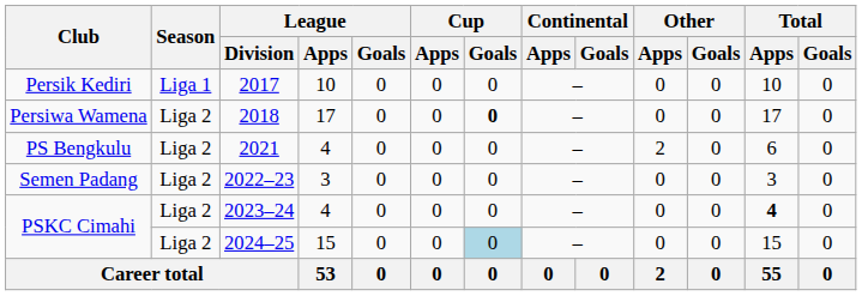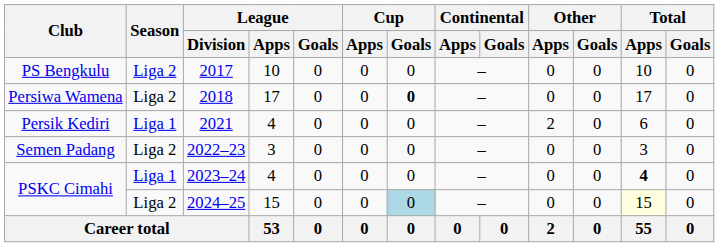 <table class="wikitable" style="text-align:center">
 <tr>
 <th rowspan="2">Club</th>
 <th rowspan="2">Season</th>
 <th colspan="3">League</th>
 <th colspan="2">Cup</th>
 <th colspan="2">Continental</th>
 <th colspan="2">Other</th>
 <th colspan="2">Total</th>
 </tr>
 <tr>
 <th>Division</th>
 <th>Apps</th>
 <th>Goals</th>
 <th>Apps</th>
 <th>Goals</th>
 <th>Apps</th>
 <th>Goals</th>
 <th>Apps</th>
 <th>Goals</th>
 <th>Apps</th>
 <th>Goals</th>
 </tr>
 <tr>
-<td rowspan="1" valign="center"><a href='#'>Persik Kediri</a></td>
-<td rowspan="1" valign="center"><a href='#'>Liga 1</a></td>
+<td><a href='#'>PS Bengkulu</a></td>
+<td rowspan="1" valign="center"><a href='#'>Liga 2</a></td>
 <td><a href='#'>2017</a></td>
 <td>10</td>
 <td>0</td>
 <td>0</td>
 <td>0</td>
 <td colspan="2">–</td>
 <td>0</td>
 <td>0</td>
 <td>10</td>
 <td>0</td>
 </tr>
 <tr>
 <td><a href='#'>Persiwa Wamena</a></td>
 <td rowspan="1" valign="center">Liga 2</td>
 <td><a href='#'>2018</a></td>
 <td>17</td>
 <td>0</td>
 <td>0</td>
 <td><strong>0</strong></td>
 <td colspan="2">–</td>
 <td>0</td>
 <td>0</td>
 <td>17</td>
 <td>0</td>
 </tr>
 <tr>
-<td><a href='#'>PS Bengkulu</a></td>
-<td rowspan="1">Liga 2</td>
+<td rowspan="1" valign="center"><a href='#'>Persik Kediri</a></td>
+<td rowspan="1" valign="center"><a href='#'>Liga 1</a></td>
 <td><a href='#'>2021</a></td>
 <td>4</td>
 <td>0</td>
 <td>0</td>
 <td>0</td>
 <td colspan="2">–</td>
 <td>2</td>
 <td>0</td>
 <td>6</td>
 <td>0</td>
 </tr>
 <tr>
 <td rowspan="1"><a href='#'>Semen Padang</a></td>
 <td rowspan="1">Liga 2</td>
 <td><a href='#'>2022–23</a></td>
 <td>3</td>
 <td>0</td>
 <td>0</td>
 <td>0</td>
 <td colspan="2">–</td>
 <td>0</td>
 <td>0</td>
 <td>3</td>
 <td>0</td>
 </tr>
 <tr>
 <td rowspan="2"><a href='#'>PSKC Cimahi</a></td>
-<td rowspan="1">Liga 2</td>
+<td rowspan="1" valign="center"><a href='#'>Liga 1</a></td>
 <td><a href='#'>2023–24</a></td>
 <td>4</td>
 <td>0</td>
 <td>0</td>
 <td>0</td>
 <td colspan="2">–</td>
 <td>0</td>
 <td>0</td>
 <td><strong>4</strong></td>
 <td>0</td>
 </tr>
 <tr>
 <td rowspan="1">Liga 2</td>
 <td><a href='#'>2024–25</a></td>
 <td>15</td>
 <td>0</td>
 <td>0</td>
 <td style="background: lightblue;">0</td>
 <td colspan="2">–</td>
 <td>0</td>
 <td>0</td>
-<td>15</td>
+<td style="background: lightyellow;">15</td>
 <td>0</td>
 </tr>
 <tr>
 <th colspan="3">Career total</th>
 <th>53</th>
 <th>0</th>
 <th>0</th>
 <th>0</th>
 <th>0</th>
 <th>0</th>
 <th>2</th>
 <th>0</th>
 <th>55</th>
 <th>0</th>
 </tr>
 </table>
